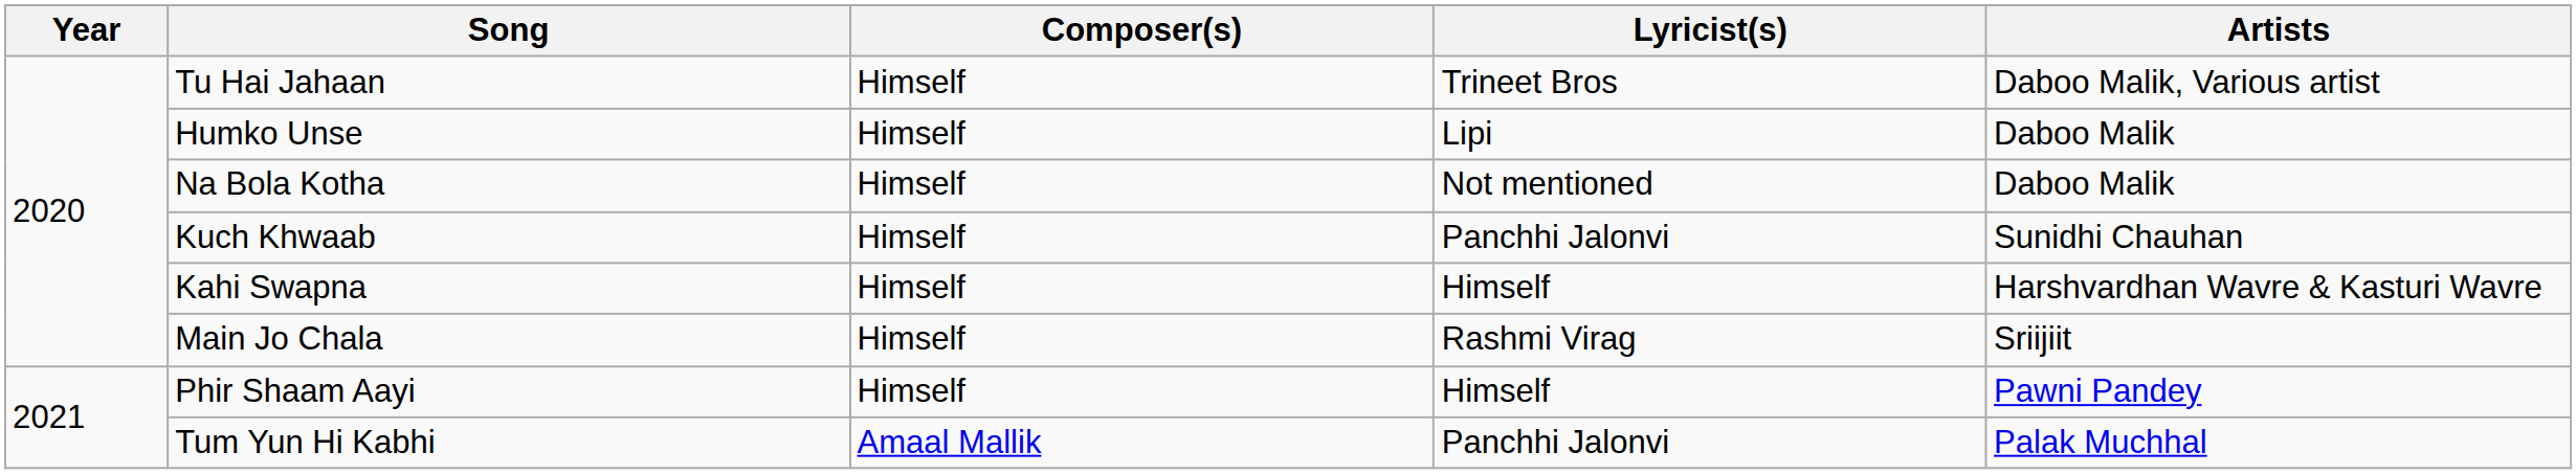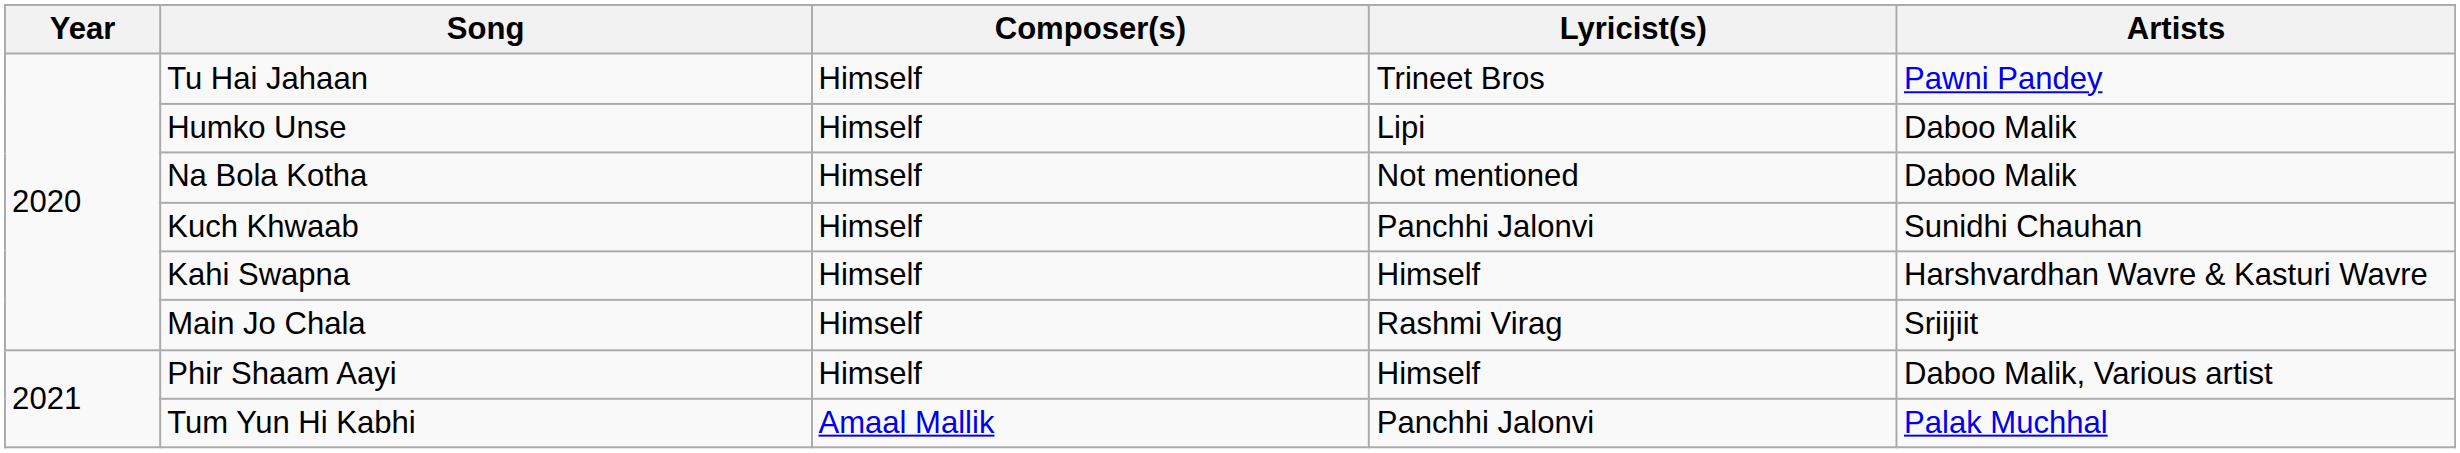 <table class="wikitable plainrowheaders" width="100%">
 <tr>
 <th scope="col" width="5%"><strong>Year</strong></th>
 <th scope="col" width="21%"><strong>Song</strong></th>
 <th scope="col" width="18%"><strong>Composer(s)</strong></th>
 <th scope="col" width="17%"><strong>Lyricist(s)</strong></th>
 <th scope="col" width="18%"><strong>Artists</strong></th>
 </tr>
 <tr>
 <td rowspan="6">2020</td>
 <td>Tu Hai Jahaan</td>
 <td>Himself</td>
 <td>Trineet Bros</td>
-<td>Daboo Malik, Various artist</td>
+<td><a href='#'>Pawni Pandey</a></td>
 </tr>
 <tr>
 <td>Humko Unse</td>
 <td>Himself</td>
 <td>Lipi</td>
 <td>Daboo Malik</td>
 </tr>
 <tr>
 <td>Na Bola Kotha</td>
 <td>Himself</td>
 <td>Not mentioned</td>
 <td>Daboo Malik</td>
 </tr>
 <tr>
 <td>Kuch Khwaab</td>
 <td>Himself</td>
 <td>Panchhi Jalonvi</td>
 <td>Sunidhi Chauhan</td>
 </tr>
 <tr>
 <td>Kahi Swapna</td>
 <td>Himself</td>
 <td>Himself</td>
 <td>Harshvardhan Wavre & Kasturi Wavre</td>
 </tr>
 <tr>
 <td>Main Jo Chala</td>
 <td>Himself</td>
 <td>Rashmi Virag</td>
 <td>Sriijiit</td>
 </tr>
 <tr>
 <td rowspan="2">2021</td>
 <td>Phir Shaam Aayi</td>
 <td>Himself</td>
 <td>Himself</td>
-<td><a href='#'>Pawni Pandey</a></td>
+<td>Daboo Malik, Various artist</td>
 </tr>
 <tr>
 <td>Tum Yun Hi Kabhi</td>
 <td><a href='#'>Amaal Mallik</a></td>
 <td>Panchhi Jalonvi</td>
 <td><a href='#'>Palak Muchhal</a></td>
 </tr>
 </table>
